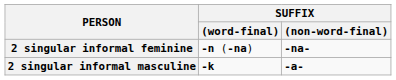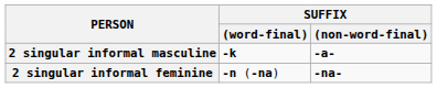 <table class="wikitable" style="margin: 1em auto 1em auto">
 <tr>
 <th rowspan=2 align="center">PERSON</th>
 <th colspan=2 align="center">SUFFIX</th>
 </tr>
 <tr>
 <th align="center">(word-final)</th>
 <th align="center">(non-word-final)</th>
 </tr>
 <tr>
+<th>2 singular informal masculine</th>
+<td><strong>-k</strong></td>
+<td><strong>-a-</strong></td>
+</tr>
+<tr>
 <th>2 singular informal feminine</th>
 <td><strong>-n</strong> (<strong>-na</strong>)</td>
 <td><strong>-na-</strong></td>
 </tr>
-<tr>
-<th>2 singular informal masculine</th>
-<td><strong>-k</strong></td>
-<td><strong>-a-</strong></td>
-</tr>
 </table>
